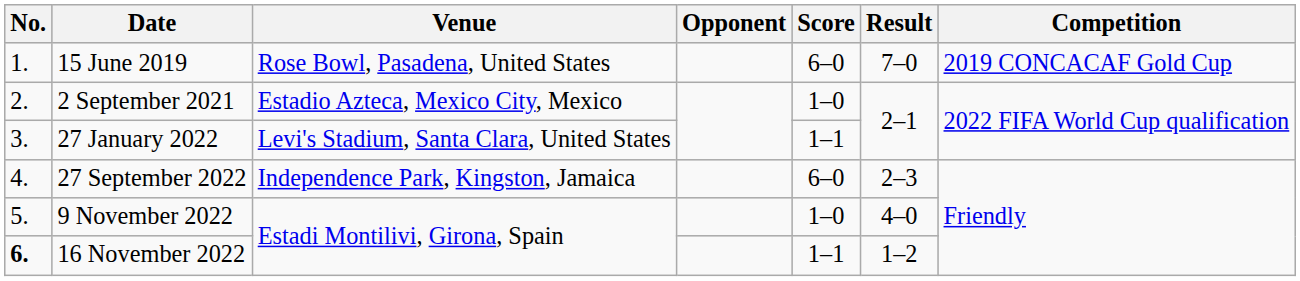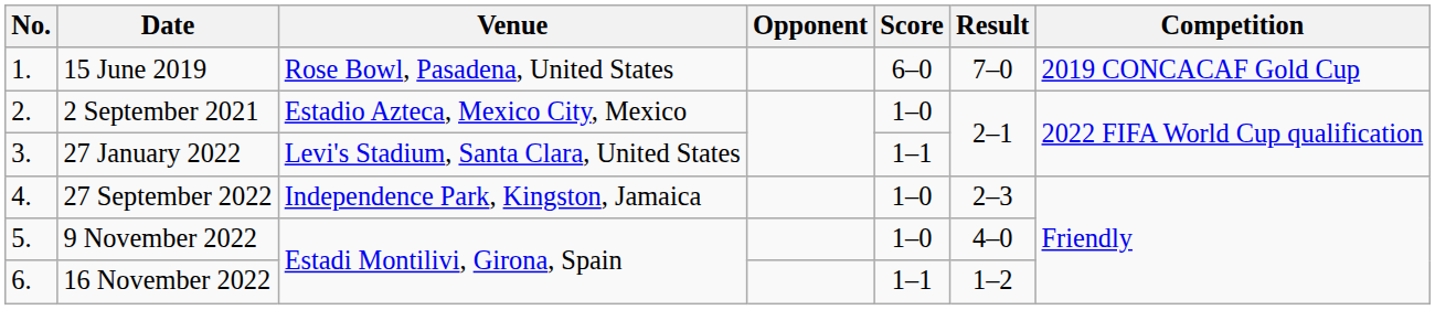 <table class="wikitable plainrowheaders sortable">
 <tr>
 <th>No.</th>
 <th>Date</th>
 <th>Venue</th>
 <th>Opponent</th>
 <th>Score</th>
 <th>Result</th>
 <th>Competition</th>
 </tr>
 <tr>
 <td>1.</td>
 <td>15 June 2019</td>
 <td><a href='#'>Rose Bowl</a>, <a href='#'>Pasadena</a>, United States</td>
 <td></td>
 <td align=center>6–0</td>
 <td align=center>7–0</td>
 <td><a href='#'>2019 CONCACAF Gold Cup</a></td>
 </tr>
 <tr>
 <td>2.</td>
 <td>2 September 2021</td>
 <td><a href='#'>Estadio Azteca</a>, <a href='#'>Mexico City</a>, Mexico</td>
 <td rowspan=2></td>
 <td align=center>1–0</td>
 <td align=center rowspan=2>2–1</td>
 <td rowspan=2><a href='#'>2022 FIFA World Cup qualification</a></td>
 </tr>
 <tr>
 <td>3.</td>
 <td>27 January 2022</td>
 <td><a href='#'>Levi's Stadium</a>, <a href='#'>Santa Clara</a>, United States</td>
 <td align="center">1–1</td>
 </tr>
 <tr>
 <td>4.</td>
 <td>27 September 2022</td>
 <td><a href='#'>Independence Park</a>, <a href='#'>Kingston</a>, Jamaica</td>
 <td></td>
-<td align=center>6–0</td>
+<td align="center">1–0</td>
 <td align="center">2–3</td>
 <td rowspan=3><a href='#'>Friendly</a></td>
 </tr>
 <tr>
 <td>5.</td>
 <td>9 November 2022</td>
 <td rowspan=2><a href='#'>Estadi Montilivi</a>, <a href='#'>Girona</a>, Spain</td>
 <td></td>
 <td align="center">1–0</td>
 <td align="center">4–0</td>
 </tr>
 <tr>
-<td><strong>6.</strong></td>
+<td>6.</td>
 <td>16 November 2022</td>
 <td></td>
 <td align="center">1–1</td>
 <td align="center">1–2</td>
 </tr>
 </table>
